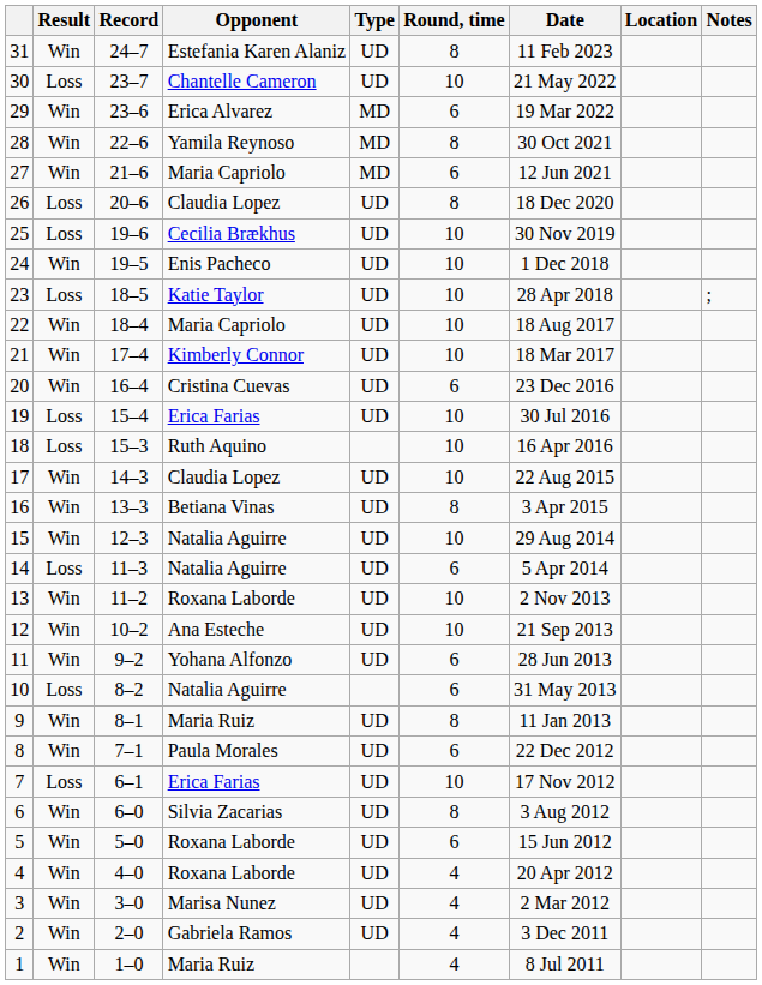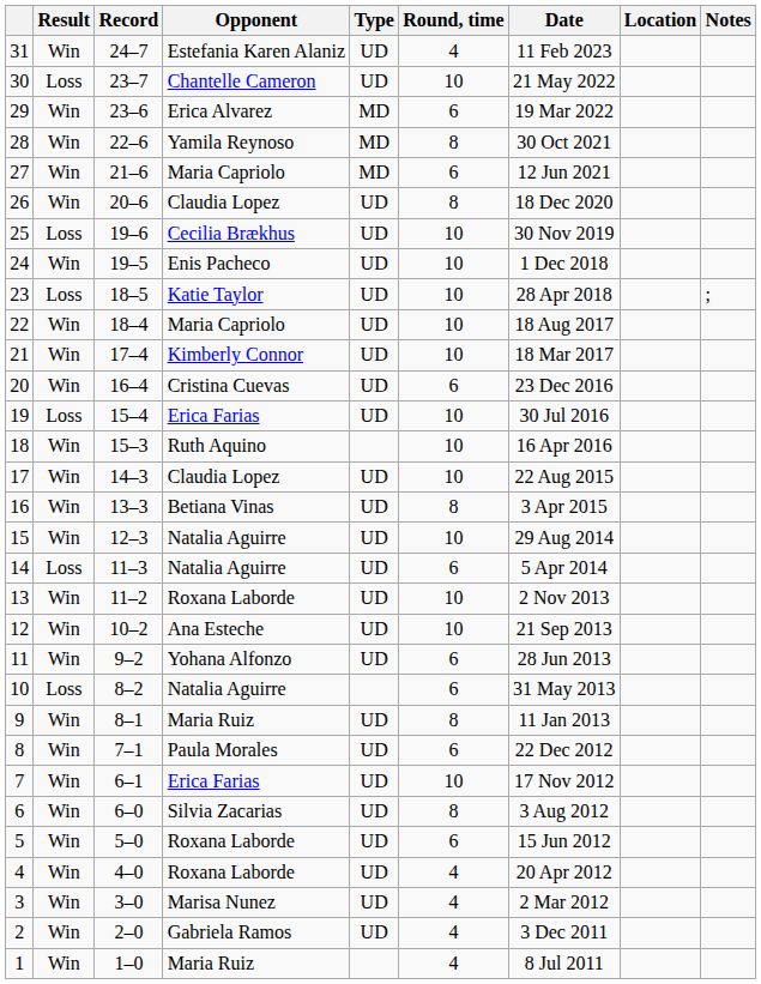 <table class="wikitable" style="text-align:center">
 <tr>
 <th></th>
 <th>Result</th>
 <th>Record</th>
 <th>Opponent</th>
 <th>Type</th>
 <th>Round, time</th>
 <th>Date</th>
 <th>Location</th>
 <th>Notes</th>
 </tr>
 <tr>
 <td>31</td>
 <td>Win</td>
 <td>24–7</td>
 <td style="text-align:left;"> Estefania Karen Alaniz</td>
 <td>UD</td>
-<td>8</td>
+<td>4</td>
 <td>11 Feb 2023</td>
 <td style="text-align:left;"> </td>
 <td></td>
 </tr>
 <tr>
 <td>30</td>
 <td>Loss</td>
 <td>23–7</td>
 <td style="text-align:left;"> <a href='#'>Chantelle Cameron</a></td>
 <td>UD</td>
 <td>10</td>
 <td>21 May 2022</td>
 <td style="text-align:left;"> </td>
 <td style="text-align:left;"></td>
 </tr>
 <tr>
 <td>29</td>
 <td>Win</td>
 <td>23–6</td>
 <td style="text-align:left;"> Erica Alvarez</td>
 <td>MD</td>
 <td>6</td>
 <td>19 Mar 2022</td>
 <td style="text-align:left;"> </td>
 <td></td>
 </tr>
 <tr>
 <td>28</td>
 <td>Win</td>
 <td>22–6</td>
 <td style="text-align:left;"> Yamila Reynoso</td>
 <td>MD</td>
 <td>8</td>
 <td>30 Oct 2021</td>
 <td style="text-align:left;"> </td>
 <td></td>
 </tr>
 <tr>
 <td>27</td>
 <td>Win</td>
 <td>21–6</td>
 <td style="text-align:left;"> Maria Capriolo</td>
 <td>MD</td>
 <td>6</td>
 <td>12 Jun 2021</td>
 <td style="text-align:left;"> </td>
 <td></td>
 </tr>
 <tr>
 <td>26</td>
-<td>Loss</td>
+<td>Win</td>
 <td>20–6</td>
 <td style="text-align:left;"> Claudia Lopez</td>
 <td>UD</td>
 <td>8</td>
 <td>18 Dec 2020</td>
 <td style="text-align:left;"> </td>
 <td></td>
 </tr>
 <tr>
 <td>25</td>
 <td>Loss</td>
 <td>19–6</td>
 <td style="text-align:left;"> <a href='#'>Cecilia Brækhus</a></td>
 <td>UD</td>
 <td>10</td>
 <td>30 Nov 2019</td>
 <td style="text-align:left;"> </td>
 <td style="text-align:left;"></td>
 </tr>
 <tr>
 <td>24</td>
 <td>Win</td>
 <td>19–5</td>
 <td style="text-align:left;"> Enis Pacheco</td>
 <td>UD</td>
 <td>10</td>
 <td>1 Dec 2018</td>
 <td style="text-align:left;"> </td>
 <td style="text-align:left;"></td>
 </tr>
 <tr>
 <td>23</td>
 <td>Loss</td>
 <td>18–5</td>
 <td style="text-align:left;"> <a href='#'>Katie Taylor</a></td>
 <td>UD</td>
 <td>10</td>
 <td>28 Apr 2018</td>
 <td style="text-align:left;"> </td>
 <td style="text-align:left;">;<br></td>
 </tr>
 <tr>
 <td>22</td>
 <td>Win</td>
 <td>18–4</td>
 <td style="text-align:left;"> Maria Capriolo</td>
 <td>UD</td>
 <td>10</td>
 <td>18 Aug 2017</td>
 <td style="text-align:left;"> </td>
 <td style="text-align:left;"></td>
 </tr>
 <tr>
 <td>21</td>
 <td>Win</td>
 <td>17–4</td>
 <td style="text-align:left;"> <a href='#'>Kimberly Connor</a></td>
 <td>UD</td>
 <td>10</td>
 <td>18 Mar 2017</td>
 <td style="text-align:left;"> </td>
 <td style="text-align:left;"></td>
 </tr>
 <tr>
 <td>20</td>
 <td>Win</td>
 <td>16–4</td>
 <td style="text-align:left;"> Cristina Cuevas</td>
 <td>UD</td>
 <td>6</td>
 <td>23 Dec 2016</td>
 <td style="text-align:left;"> </td>
 <td></td>
 </tr>
 <tr>
 <td>19</td>
 <td>Loss</td>
 <td>15–4</td>
 <td style="text-align:left;"> <a href='#'>Erica Farias</a></td>
 <td>UD</td>
 <td>10</td>
 <td>30 Jul 2016</td>
 <td style="text-align:left;"> </td>
 <td style="text-align:left;"></td>
 </tr>
 <tr>
 <td>18</td>
-<td>Loss</td>
+<td>Win</td>
 <td>15–3</td>
 <td style="text-align:left;"> Ruth Aquino</td>
 <td></td>
 <td>10</td>
 <td>16 Apr 2016</td>
 <td style="text-align:left;"> </td>
 <td style="text-align:left;"></td>
 </tr>
 <tr>
 <td>17</td>
 <td>Win</td>
 <td>14–3</td>
 <td style="text-align:left;"> Claudia Lopez</td>
 <td>UD</td>
 <td>10</td>
 <td>22 Aug 2015</td>
 <td style="text-align:left;"> </td>
 <td style="text-align:left;"></td>
 </tr>
 <tr>
 <td>16</td>
 <td>Win</td>
 <td>13–3</td>
 <td style="text-align:left;"> Betiana Vinas</td>
 <td>UD</td>
 <td>8</td>
 <td>3 Apr 2015</td>
 <td style="text-align:left;"> </td>
 <td></td>
 </tr>
 <tr>
 <td>15</td>
 <td>Win</td>
 <td>12–3</td>
 <td style="text-align:left;"> Natalia Aguirre</td>
 <td>UD</td>
 <td>10</td>
 <td>29 Aug 2014</td>
 <td style="text-align:left;"> </td>
 <td style="text-align:left;"></td>
 </tr>
 <tr>
 <td>14</td>
 <td>Loss</td>
 <td>11–3</td>
 <td style="text-align:left;"> Natalia Aguirre</td>
 <td>UD</td>
 <td>6</td>
 <td>5 Apr 2014</td>
 <td style="text-align:left;"> </td>
 <td></td>
 </tr>
 <tr>
 <td>13</td>
 <td>Win</td>
 <td>11–2</td>
 <td style="text-align:left;"> Roxana Laborde</td>
 <td>UD</td>
 <td>10</td>
 <td>2 Nov 2013</td>
 <td style="text-align:left;"> </td>
 <td style="text-align:left;"></td>
 </tr>
 <tr>
 <td>12</td>
 <td>Win</td>
 <td>10–2</td>
 <td style="text-align:left;"> Ana Esteche</td>
 <td>UD</td>
 <td>10</td>
 <td>21 Sep 2013</td>
 <td style="text-align:left;"> </td>
 <td style="text-align:left;"></td>
 </tr>
 <tr>
 <td>11</td>
 <td>Win</td>
 <td>9–2</td>
 <td style="text-align:left;"> Yohana Alfonzo</td>
 <td>UD</td>
 <td>6</td>
 <td>28 Jun 2013</td>
 <td style="text-align:left;"> </td>
 <td></td>
 </tr>
 <tr>
 <td>10</td>
 <td>Loss</td>
 <td>8–2</td>
 <td style="text-align:left;"> Natalia Aguirre</td>
 <td></td>
 <td>6</td>
 <td>31 May 2013</td>
 <td style="text-align:left;"> </td>
 <td></td>
 </tr>
 <tr>
 <td>9</td>
 <td>Win</td>
 <td>8–1</td>
 <td style="text-align:left;"> Maria Ruiz</td>
 <td>UD</td>
 <td>8</td>
 <td>11 Jan 2013</td>
 <td style="text-align:left;"> </td>
 <td></td>
 </tr>
 <tr>
 <td>8</td>
 <td>Win</td>
 <td>7–1</td>
 <td style="text-align:left;"> Paula Morales</td>
 <td>UD</td>
 <td>6</td>
 <td>22 Dec 2012</td>
 <td style="text-align:left;"> </td>
 <td></td>
 </tr>
 <tr>
 <td>7</td>
-<td>Loss</td>
+<td>Win</td>
 <td>6–1</td>
 <td style="text-align:left;"> <a href='#'>Erica Farias</a></td>
 <td>UD</td>
 <td>10</td>
 <td>17 Nov 2012</td>
 <td style="text-align:left;"> </td>
 <td style="text-align:left;"></td>
 </tr>
 <tr>
 <td>6</td>
 <td>Win</td>
 <td>6–0</td>
 <td style="text-align:left;"> Silvia Zacarias</td>
 <td>UD</td>
 <td>8</td>
 <td>3 Aug 2012</td>
 <td style="text-align:left;"> </td>
 <td></td>
 </tr>
 <tr>
 <td>5</td>
 <td>Win</td>
 <td>5–0</td>
 <td style="text-align:left;"> Roxana Laborde</td>
 <td>UD</td>
 <td>6</td>
 <td>15 Jun 2012</td>
 <td style="text-align:left;"> </td>
 <td></td>
 </tr>
 <tr>
 <td>4</td>
 <td>Win</td>
 <td>4–0</td>
 <td style="text-align:left;"> Roxana Laborde</td>
 <td>UD</td>
 <td>4</td>
 <td>20 Apr 2012</td>
 <td style="text-align:left;"> </td>
 <td></td>
 </tr>
 <tr>
 <td>3</td>
 <td>Win</td>
 <td>3–0</td>
 <td style="text-align:left;"> Marisa Nunez</td>
 <td>UD</td>
 <td>4</td>
 <td>2 Mar 2012</td>
 <td style="text-align:left;"> </td>
 <td></td>
 </tr>
 <tr>
 <td>2</td>
 <td>Win</td>
 <td>2–0</td>
 <td style="text-align:left;"> Gabriela Ramos</td>
 <td>UD</td>
 <td>4</td>
 <td>3 Dec 2011</td>
 <td style="text-align:left;"> </td>
 <td></td>
 </tr>
 <tr>
 <td>1</td>
 <td>Win</td>
 <td>1–0</td>
 <td style="text-align:left;"> Maria Ruiz</td>
 <td></td>
 <td>4</td>
 <td>8 Jul 2011</td>
 <td style="text-align:left;"> </td>
 <td></td>
 </tr>
 </table>
